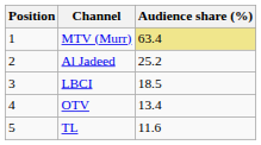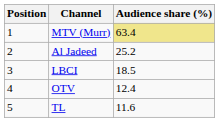 <table class="wikitable" style="font-size: 90%">
 <tr>
 <th>Position</th>
 <th>Channel</th>
 <th>Audience share (%)</th>
 </tr>
 <tr>
 <td>1</td>
 <td><a href='#'>MTV (Murr)</a></td>
 <td style="background: khaki;">63.4</td>
 </tr>
 <tr>
 <td>2</td>
 <td><a href='#'>Al Jadeed</a></td>
 <td>25.2</td>
 </tr>
 <tr>
 <td>3</td>
 <td><a href='#'>LBCI</a></td>
 <td>18.5</td>
 </tr>
 <tr>
 <td>4</td>
 <td><a href='#'>OTV</a></td>
-<td>13.4</td>
+<td>12.4</td>
 </tr>
 <tr>
 <td>5</td>
 <td><a href='#'>TL</a></td>
 <td>11.6</td>
 </tr>
 </table>
